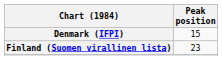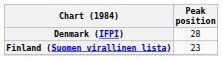 <table class="wikitable sortable plainrowheaders" style="text-align:center">
 <tr>
 <th scope="col">Chart (1984)</th>
 <th scope="col">Peak<br>position</th>
 </tr>
 <tr>
 <th scope="row">Denmark (<a href='#'>IFPI</a>)</th>
-<td>15</td>
+<td>28</td>
 </tr>
 <tr>
 <th scope="row">Finland (<a href='#'>Suomen virallinen lista</a>)</th>
 <td>23</td>
 </tr>
 <tr>
 </tr>
 <tr>
 </tr>
 </table>
